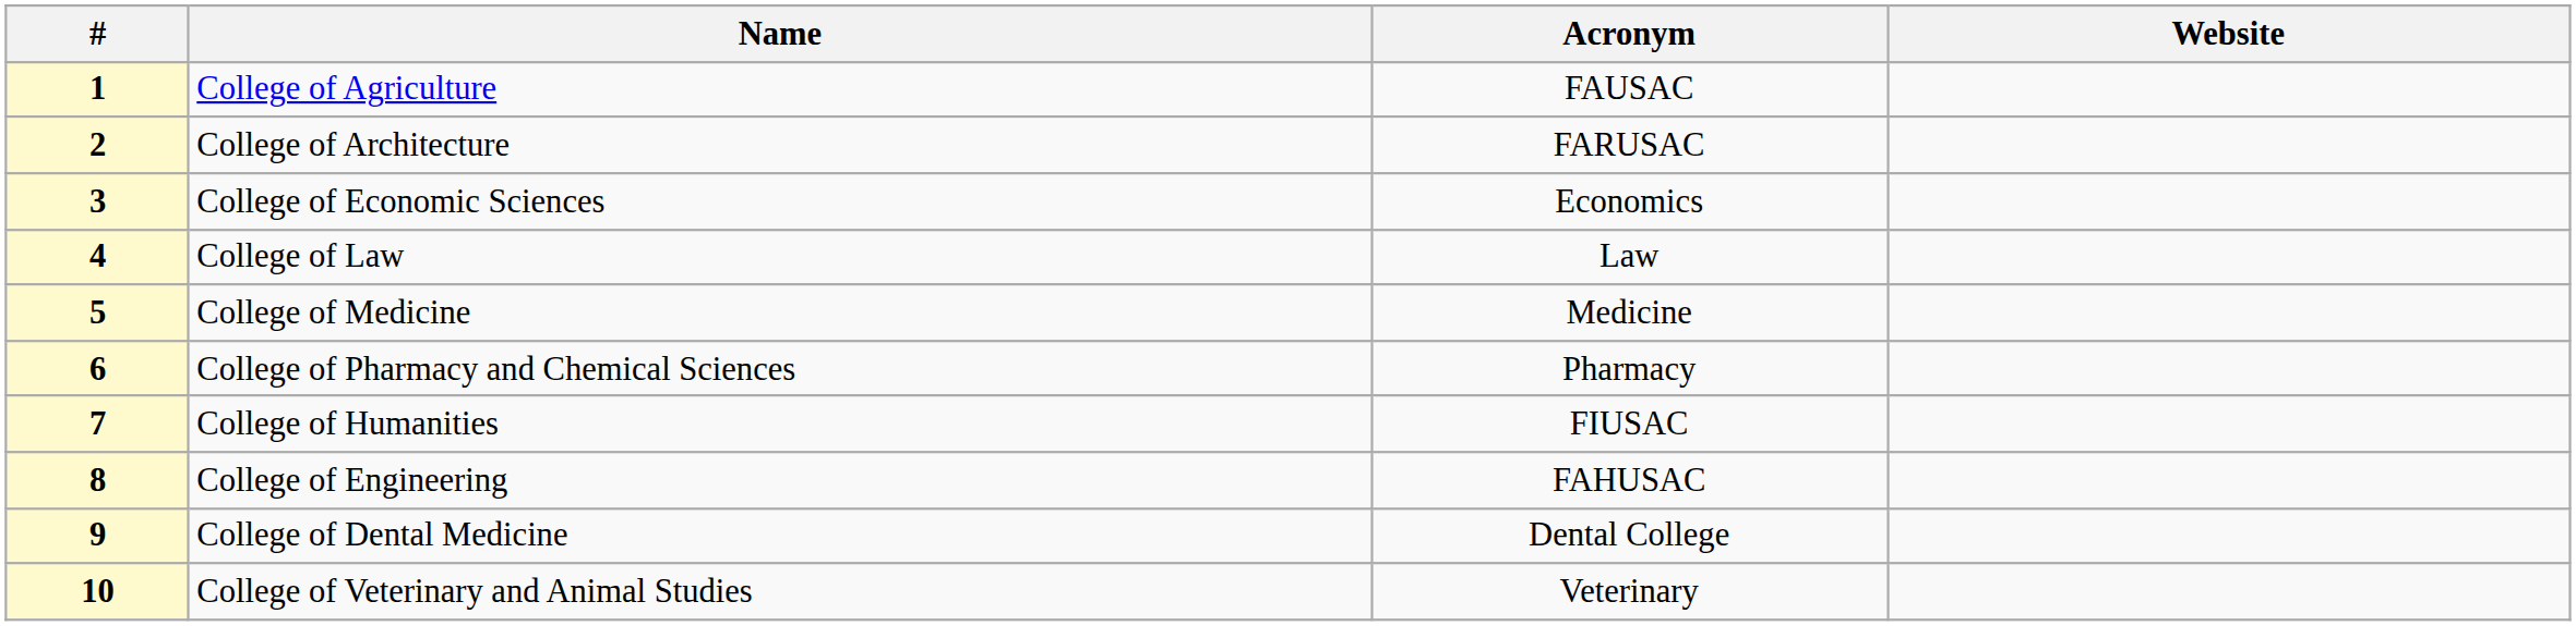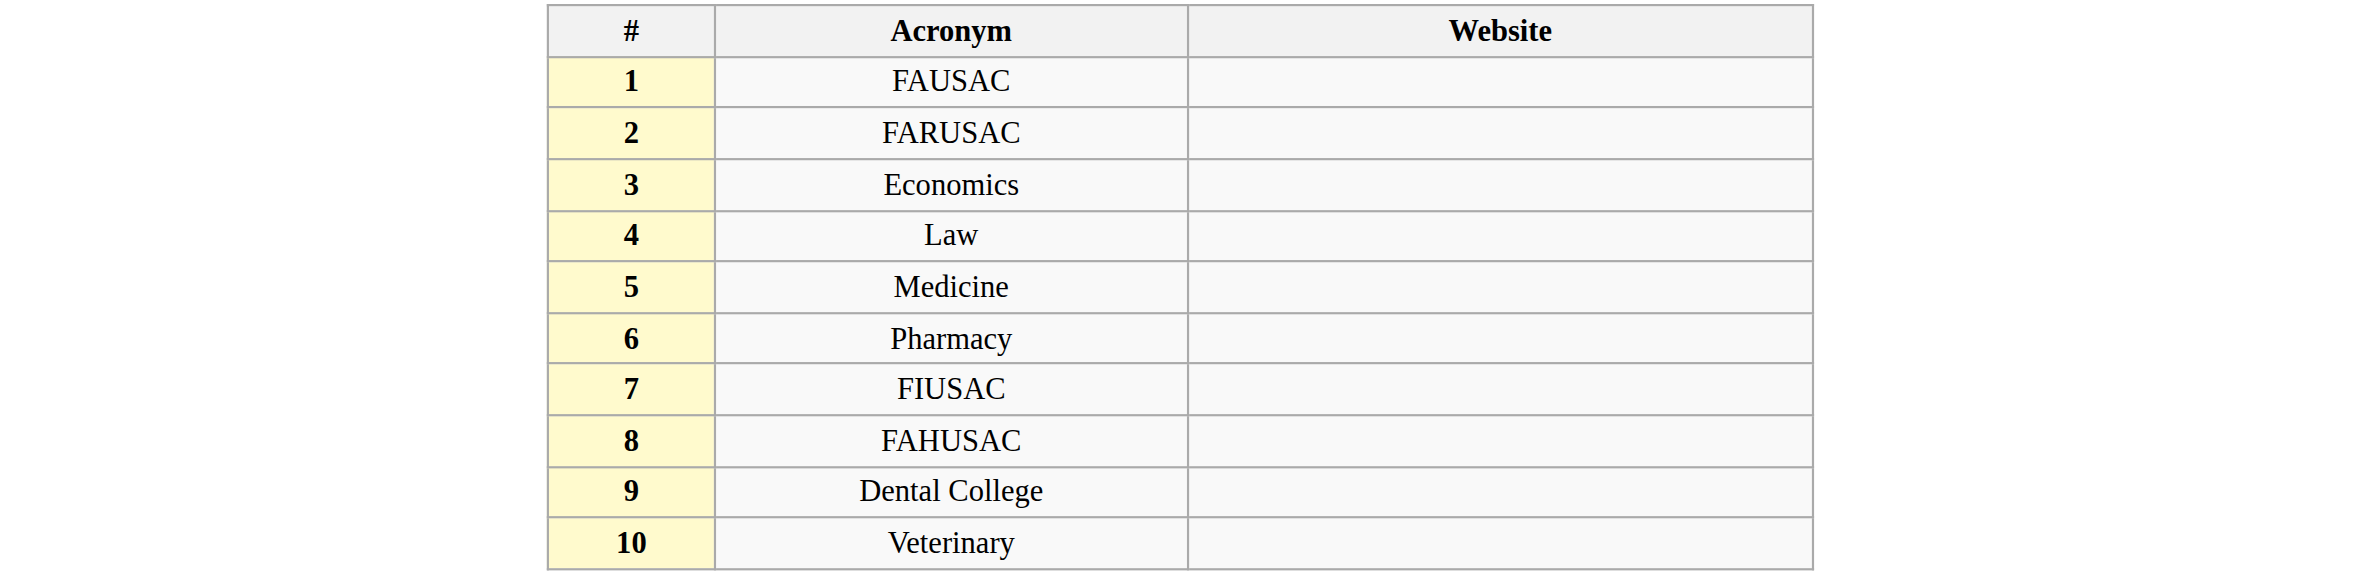 <table class="wikitable" style="font-size:88%; margin:0.5em auto">
 <tr>
 <th style="width: 5em">#</th>
-<th style="width: 35em">Name</th>
 <th align="center" style="width: 15em">Acronym</th>
 <th align="center" style="width: 20em">Website</th>
 </tr>
 <tr>
 <th style="background:lemonchiffon;">1</th>
-<td><a href='#'>College of Agriculture</a></td>
 <td align="center">FAUSAC</td>
 <td align="center"></td>
 </tr>
 <tr>
 <th style="background:lemonchiffon;">2</th>
-<td>College of Architecture</td>
 <td align="center">FARUSAC</td>
 <td align="center"></td>
 </tr>
 <tr>
 <th style="background:lemonchiffon;">3</th>
-<td>College of Economic Sciences</td>
 <td align="center">Economics</td>
 <td align="center"></td>
 </tr>
 <tr>
 <th style="background:lemonchiffon;">4</th>
-<td>College of Law</td>
 <td align="center">Law</td>
 <td align="center"></td>
 </tr>
 <tr>
 <th style="background:lemonchiffon;">5</th>
-<td>College of Medicine</td>
 <td align="center">Medicine</td>
 <td align="center"></td>
 </tr>
 <tr>
 <th style="background:lemonchiffon;">6</th>
-<td>College of Pharmacy and Chemical Sciences</td>
 <td align="center">Pharmacy</td>
 <td align="center"></td>
 </tr>
 <tr>
 <th style="background:lemonchiffon;">7</th>
-<td>College of Humanities</td>
 <td align="center">FIUSAC</td>
 <td align="center"></td>
 </tr>
 <tr>
 <th style="background:lemonchiffon;">8</th>
-<td>College of Engineering</td>
 <td align="center">FAHUSAC</td>
 <td align="center"></td>
 </tr>
 <tr>
 <th style="background:lemonchiffon;">9</th>
-<td>College of Dental Medicine</td>
 <td align="center">Dental College</td>
 <td align="center"></td>
 </tr>
 <tr>
 <th style="background:lemonchiffon;">10</th>
-<td>College of Veterinary and Animal Studies</td>
 <td align="center">Veterinary</td>
 <td align="center"></td>
 </tr>
 </table>
